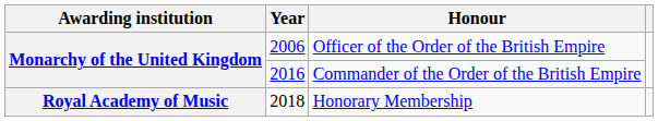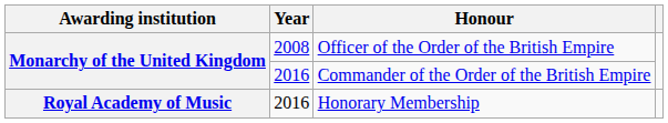 <table class="wikitable sortable plainrowheaders">
 <tr>
 <th scope="col">Awarding institution</th>
 <th scope="col">Year</th>
 <th scope="col">Honour</th>
 <th scope="col" class="unsortable"></th>
 </tr>
 <tr>
 <th rowspan="2" scope="rowgroup"><a href='#'>Monarchy of the United Kingdom</a></th>
-<td style="text-align:center;"><a href='#'>2006</a></td>
+<td style="text-align:center;"><a href='#'>2008</a></td>
 <td><a href='#'>Officer of the Order of the British Empire</a></td>
 <td rowspan="2" style="text-align:center;"></td>
 </tr>
 <tr>
 <td style="text-align:center;"><a href='#'>2016</a></td>
 <td><a href='#'>Commander of the Order of the British Empire</a></td>
 </tr>
 <tr>
 <th scope="row"><a href='#'>Royal Academy of Music</a></th>
-<td style="text-align:center;">2018</td>
+<td style="text-align:center;">2016</td>
 <td><a href='#'>Honorary Membership</a></td>
 <td style="text-align:center;"></td>
 </tr>
 </table>
